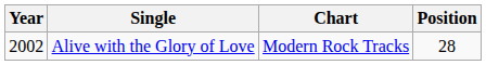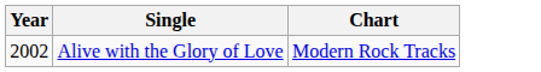 <table class="wikitable">
 <tr>
 <th>Year</th>
 <th>Single</th>
 <th>Chart</th>
-<th>Position</th>
 </tr>
 <tr>
 <td>2002</td>
 <td><a href='#'>Alive with the Glory of Love</a></td>
 <td><a href='#'>Modern Rock Tracks</a></td>
-<td align="center">28</td>
 </tr>
 </table>
